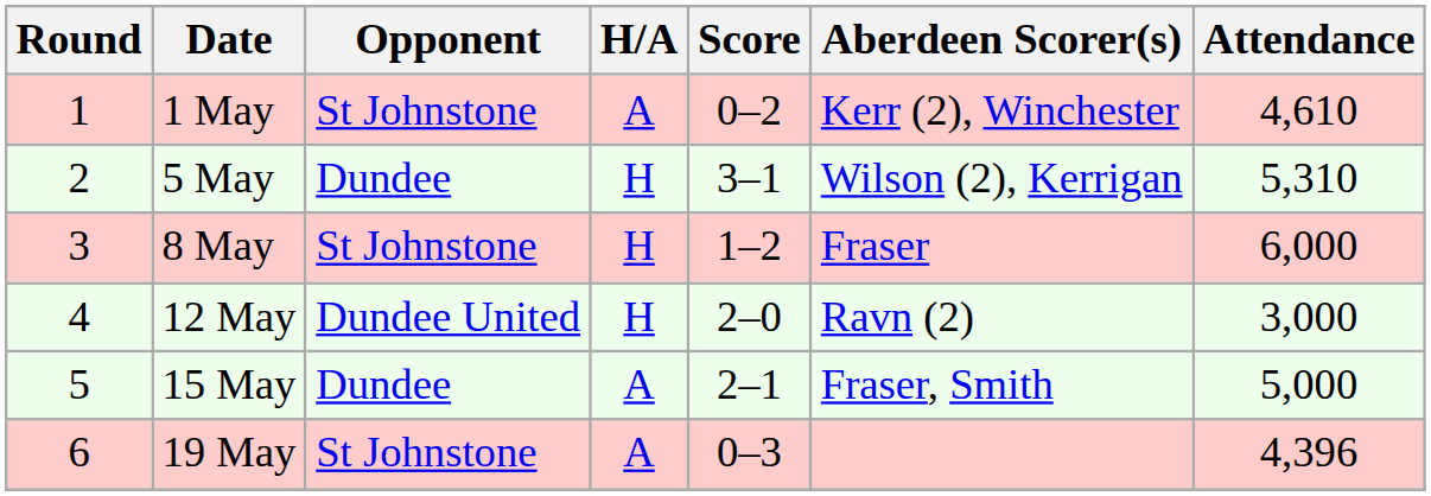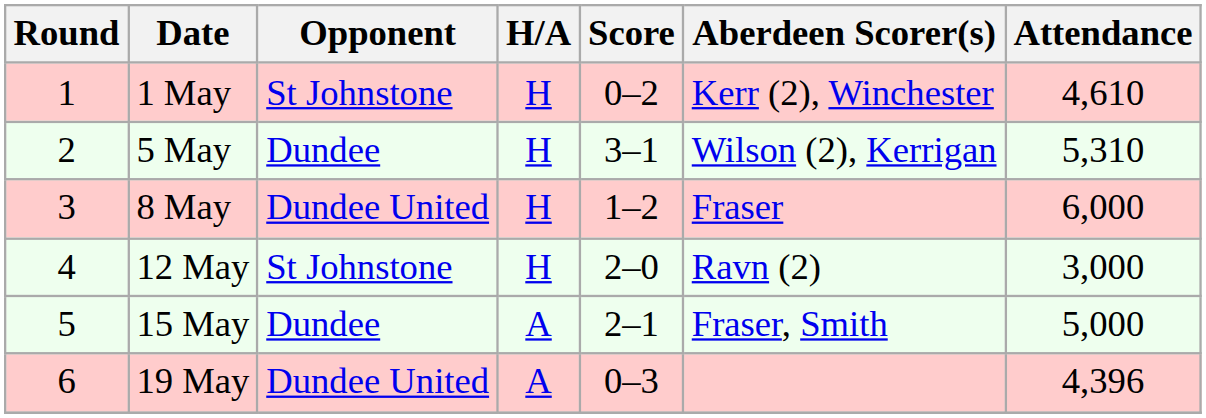 <table class="wikitable" style="text-align:center">
 <tr>
 <th>Round</th>
 <th>Date</th>
 <th>Opponent</th>
 <th>H/A</th>
 <th>Score</th>
 <th>Aberdeen Scorer(s)</th>
 <th>Attendance</th>
 </tr>
 <tr bgcolor=#FFCCCC>
 <td>1</td>
 <td align=left>1 May</td>
 <td align=left><a href='#'>St Johnstone</a></td>
-<td><a href='#'>A</a></td>
+<td><a href='#'>H</a></td>
 <td>0–2</td>
 <td align=left><a href='#'>Kerr</a> (2), <a href='#'>Winchester</a></td>
 <td>4,610</td>
 </tr>
 <tr bgcolor=#EEFFEE>
 <td>2</td>
 <td align=left>5 May</td>
 <td align=left><a href='#'>Dundee</a></td>
 <td><a href='#'>H</a></td>
 <td>3–1</td>
 <td align=left><a href='#'>Wilson</a> (2), <a href='#'>Kerrigan</a></td>
 <td>5,310</td>
 </tr>
 <tr bgcolor=#FFCCCC>
 <td>3</td>
 <td align=left>8 May</td>
-<td align=left><a href='#'>St Johnstone</a></td>
+<td align=left><a href='#'>Dundee United</a></td>
 <td><a href='#'>H</a></td>
 <td>1–2</td>
 <td align=left><a href='#'>Fraser</a></td>
 <td>6,000</td>
 </tr>
 <tr bgcolor=#EEFFEE>
 <td>4</td>
 <td align=left>12 May</td>
-<td align=left><a href='#'>Dundee United</a></td>
+<td align=left><a href='#'>St Johnstone</a></td>
 <td><a href='#'>H</a></td>
 <td>2–0</td>
 <td align=left><a href='#'>Ravn</a> (2)</td>
 <td>3,000</td>
 </tr>
 <tr bgcolor=#EEFFEE>
 <td>5</td>
 <td align=left>15 May</td>
 <td align=left><a href='#'>Dundee</a></td>
 <td><a href='#'>A</a></td>
 <td>2–1</td>
 <td align=left><a href='#'>Fraser</a>, <a href='#'>Smith</a></td>
 <td>5,000</td>
 </tr>
 <tr bgcolor=#FFCCCC>
 <td>6</td>
 <td align=left>19 May</td>
-<td align=left><a href='#'>St Johnstone</a></td>
+<td align=left><a href='#'>Dundee United</a></td>
 <td><a href='#'>A</a></td>
 <td>0–3</td>
 <td align=left></td>
 <td>4,396</td>
 </tr>
 <tr>
 </tr>
 </table>
